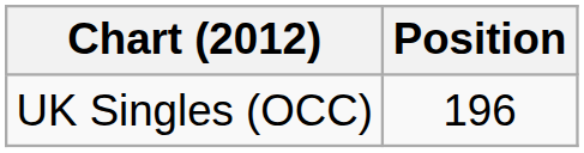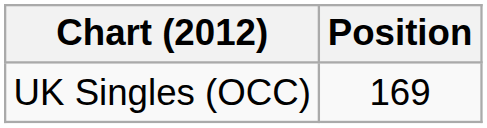 <table class="wikitable">
 <tr>
 <th>Chart (2012)</th>
 <th>Position</th>
 </tr>
 <tr>
 <td>UK Singles (OCC)</td>
-<td style="text-align:center;">196</td>
+<td style="text-align:center;">169</td>
 </tr>
 </table>
